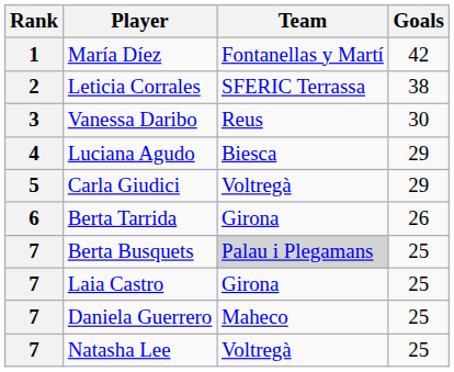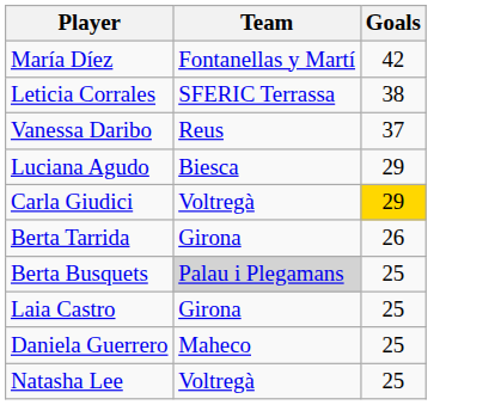 <table class="wikitable">
 <tr>
-<th>Rank</th>
 <th>Player</th>
 <th>Team</th>
 <th>Goals</th>
 </tr>
 <tr>
-<th>1</th>
 <td> <a href='#'>María Díez</a></td>
 <td><a href='#'>Fontanellas y Martí</a></td>
 <td align=center>42</td>
 </tr>
 <tr>
-<th>2</th>
 <td> <a href='#'>Leticia Corrales</a></td>
 <td><a href='#'>SFERIC Terrassa</a></td>
 <td align=center>38</td>
 </tr>
 <tr>
-<th>3</th>
 <td> <a href='#'>Vanessa Daribo</a></td>
 <td><a href='#'>Reus</a></td>
-<td align=center>30</td>
+<td align=center>37</td>
 </tr>
 <tr>
-<th>4</th>
 <td> <a href='#'>Luciana Agudo</a></td>
 <td><a href='#'>Biesca</a></td>
 <td align=center>29</td>
 </tr>
 <tr>
-<th>5</th>
 <td> <a href='#'>Carla Giudici</a></td>
 <td><a href='#'>Voltregà</a></td>
-<td align=center>29</td>
+<td align=center style="background: gold;">29</td>
 </tr>
 <tr>
-<th>6</th>
 <td> <a href='#'>Berta Tarrida</a></td>
 <td><a href='#'>Girona</a></td>
 <td align=center>26</td>
 </tr>
 <tr>
-<th>7</th>
 <td> <a href='#'>Berta Busquets</a></td>
 <td style="background: lightgrey;"><a href='#'>Palau i Plegamans</a></td>
 <td align=center>25</td>
 </tr>
 <tr>
-<th>7</th>
 <td> <a href='#'>Laia Castro</a></td>
 <td><a href='#'>Girona</a></td>
 <td align=center>25</td>
 </tr>
 <tr>
-<th>7</th>
 <td> <a href='#'>Daniela Guerrero</a></td>
 <td><a href='#'>Maheco</a></td>
 <td align=center>25</td>
 </tr>
 <tr>
-<th>7</th>
 <td> <a href='#'>Natasha Lee</a></td>
 <td><a href='#'>Voltregà</a></td>
 <td align=center>25</td>
 </tr>
 </table>
